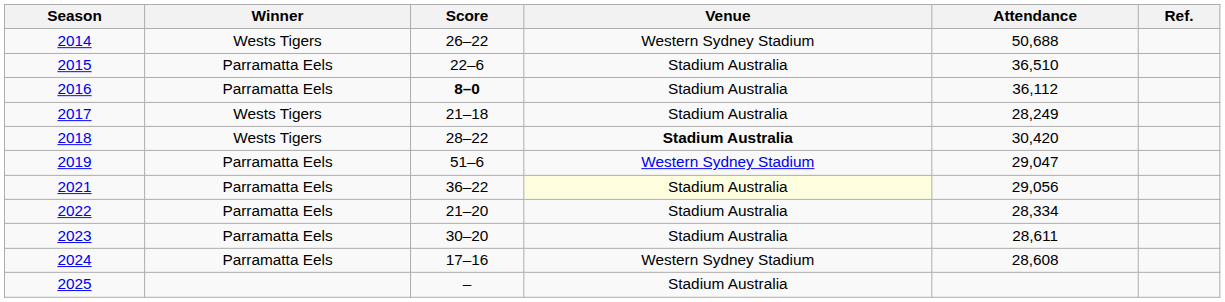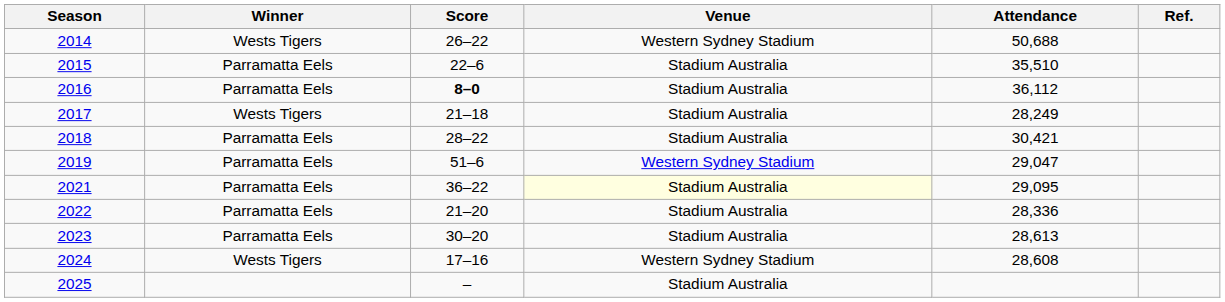 <table class="wikitable" width="80%" style="text-align: center;">
 <tr>
 <th>Season</th>
 <th>Winner</th>
 <th>Score</th>
 <th>Venue</th>
 <th>Attendance</th>
 <th>Ref.</th>
 </tr>
 <tr>
 <td><a href='#'>2014</a></td>
 <td> Wests Tigers</td>
 <td>26–22</td>
 <td>Western Sydney Stadium</td>
 <td>50,688</td>
 <td></td>
 </tr>
 <tr>
 <td><a href='#'>2015</a></td>
 <td> Parramatta Eels</td>
 <td>22–6</td>
 <td>Stadium Australia</td>
-<td>36,510</td>
+<td>35,510</td>
 <td></td>
 </tr>
 <tr>
 <td><a href='#'>2016</a></td>
 <td> Parramatta Eels</td>
 <td><strong>8–0</strong></td>
 <td>Stadium Australia</td>
 <td>36,112</td>
 <td></td>
 </tr>
 <tr>
 <td><a href='#'>2017</a></td>
 <td> Wests Tigers</td>
 <td>21–18</td>
 <td>Stadium Australia</td>
 <td>28,249</td>
 <td></td>
 </tr>
 <tr>
 <td><a href='#'>2018</a></td>
-<td> Wests Tigers</td>
+<td> Parramatta Eels</td>
 <td>28–22</td>
-<td><strong>Stadium Australia</strong></td>
-<td>30,420</td>
+<td>Stadium Australia</td>
+<td>30,421</td>
 <td></td>
 </tr>
 <tr>
 <td><a href='#'>2019</a></td>
 <td> Parramatta Eels</td>
 <td>51–6</td>
 <td><a href='#'>Western Sydney Stadium</a></td>
 <td>29,047</td>
 <td></td>
 </tr>
 <tr>
 <td><a href='#'>2021</a></td>
 <td> Parramatta Eels</td>
 <td>36–22</td>
 <td style="background: lightyellow;">Stadium Australia</td>
-<td>29,056</td>
+<td>29,095</td>
 <td></td>
 </tr>
 <tr>
 <td><a href='#'>2022</a></td>
 <td> Parramatta Eels</td>
 <td>21–20</td>
 <td>Stadium Australia</td>
-<td>28,334</td>
+<td>28,336</td>
 <td></td>
 </tr>
 <tr>
 <td><a href='#'>2023</a></td>
 <td> Parramatta Eels</td>
 <td>30–20</td>
 <td>Stadium Australia</td>
-<td>28,611</td>
+<td>28,613</td>
 <td></td>
 </tr>
 <tr>
 <td><a href='#'>2024</a></td>
-<td> Parramatta Eels</td>
+<td> Wests Tigers</td>
 <td>17–16</td>
 <td>Western Sydney Stadium</td>
 <td>28,608</td>
 <td></td>
 </tr>
 <tr>
 <td><a href='#'>2025</a></td>
 <td></td>
 <td>–</td>
 <td>Stadium Australia</td>
 <td></td>
 <td></td>
 </tr>
 </table>
